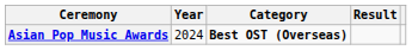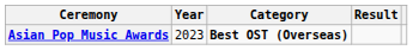 <table class="wikitable plainrowheaders">
 <tr>
 <th scope="col">Ceremony</th>
 <th scope="col">Year</th>
 <th scope="col">Category</th>
 <th scope="col">Result</th>
 <th scope="col" class="unsortable"></th>
 </tr>
 <tr>
 <th scope="row" rowspan="2"><a href='#'>Asian Pop Music Awards</a></th>
-<td style="text-align:center">2024</td>
+<td style="text-align:center">2023</td>
 <td><strong>Best OST (Overseas)</strong></td>
 <td></td>
 <td style="text-align:center"></td>
 </tr>
 </table>
